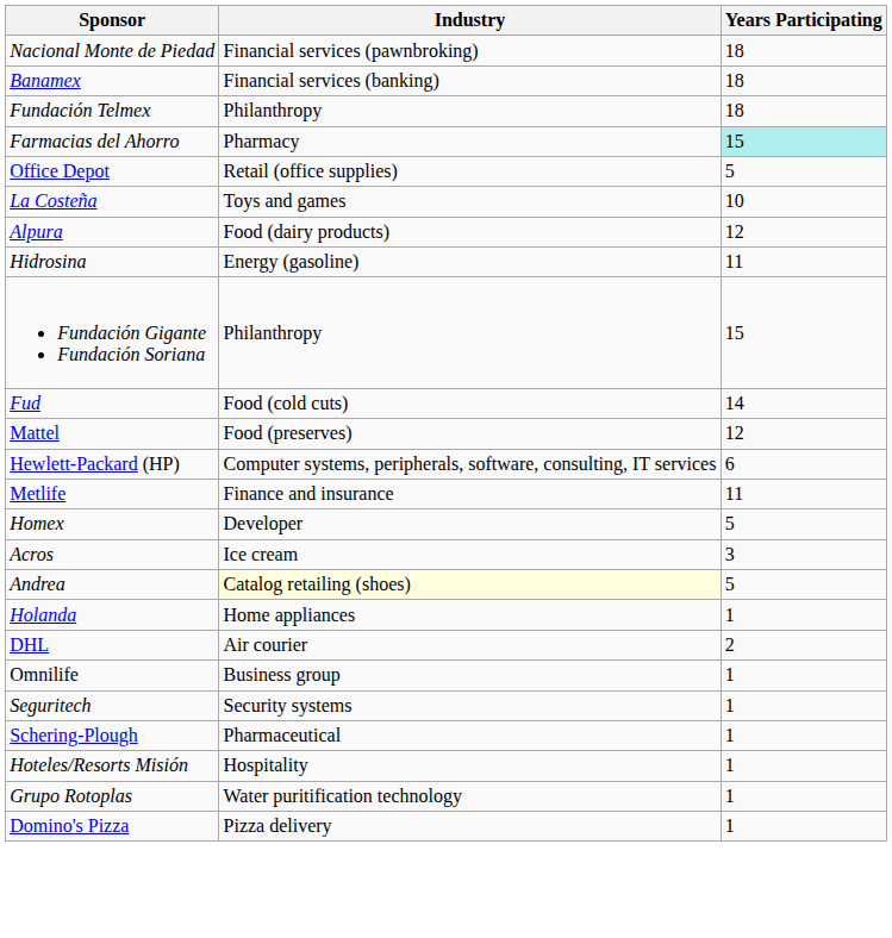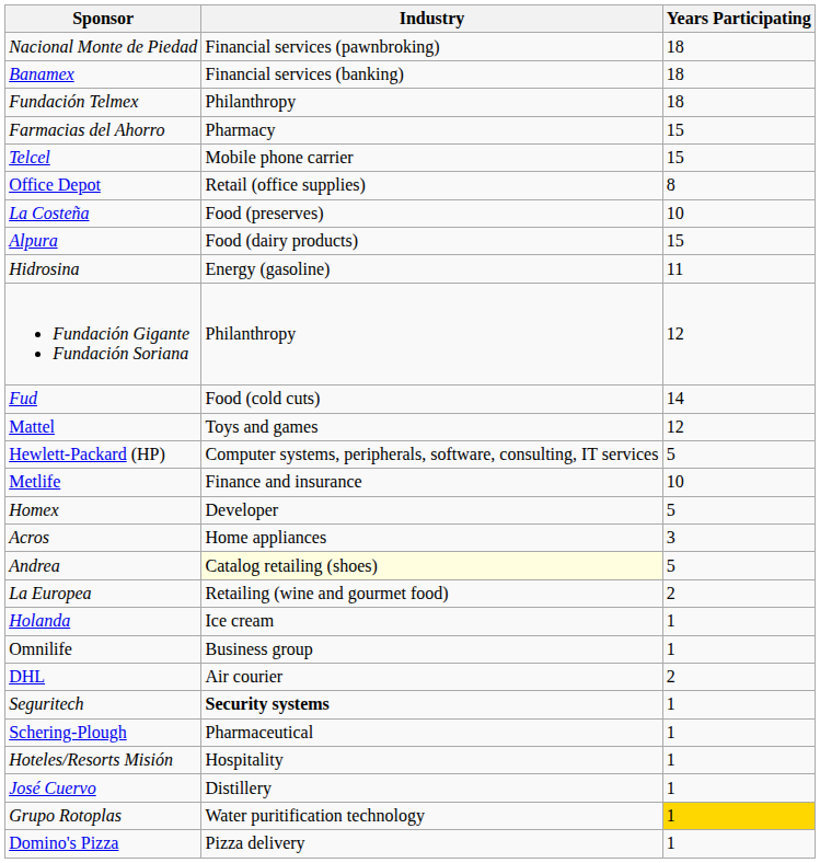 <table class="wikitable">
 <tr>
 <th>Sponsor</th>
 <th>Industry</th>
 <th>Years Participating</th>
 </tr>
 <tr>
 <td><em>Nacional Monte de Piedad</em></td>
 <td>Financial services (pawnbroking)</td>
 <td>18</td>
 </tr>
 <tr>
 <td><em><a href='#'>Banamex</a></em></td>
 <td>Financial services (banking)</td>
 <td>18</td>
 </tr>
 <tr>
 <td><em>Fundación Telmex</em></td>
 <td>Philanthropy</td>
 <td>18</td>
 </tr>
 <tr>
 <td><em>Farmacias del Ahorro</em></td>
 <td>Pharmacy</td>
-<td style="background: paleturquoise;">15</td>
+<td>15</td>
+</tr>
+<tr>
+<td><em><a href='#'>Telcel</a></em></td>
+<td>Mobile phone carrier</td>
+<td>15</td>
 </tr>
 <tr>
 <td><a href='#'>Office Depot</a></td>
 <td>Retail (office supplies)</td>
-<td>5</td>
+<td>8</td>
 </tr>
 <tr>
 <td><em><a href='#'>La Costeña</a></em></td>
-<td>Toys and games</td>
+<td>Food (preserves)</td>
 <td>10</td>
 </tr>
 <tr>
 <td><em><a href='#'>Alpura</a></em></td>
 <td>Food (dairy products)</td>
-<td>12</td>
+<td>15</td>
 </tr>
 <tr>
 <td><em>Hidrosina</em></td>
 <td>Energy (gasoline)</td>
 <td>11</td>
 </tr>
 <tr>
 <td><br><ul><li><em>Fundación Gigante</em></li><li><em>Fundación Soriana</em></li></ul></td>
 <td>Philanthropy</td>
-<td>15</td>
+<td>12</td>
 </tr>
 <tr>
 <td><em><a href='#'>Fud</a></em></td>
 <td>Food (cold cuts)</td>
 <td>14</td>
 </tr>
 <tr>
 <td><a href='#'>Mattel</a></td>
-<td>Food (preserves)</td>
+<td>Toys and games</td>
 <td>12</td>
 </tr>
 <tr>
 <td><a href='#'>Hewlett-Packard</a> (HP)</td>
 <td>Computer systems, peripherals, software, consulting, IT services</td>
-<td>6</td>
+<td>5</td>
 </tr>
 <tr>
 <td><a href='#'>Metlife</a></td>
 <td>Finance and insurance</td>
-<td>11</td>
+<td>10</td>
 </tr>
 <tr>
 <td><em>Homex</em></td>
 <td>Developer</td>
 <td>5</td>
 </tr>
 <tr>
 <td><em>Acros</em></td>
-<td>Ice cream</td>
+<td>Home appliances</td>
 <td>3</td>
 </tr>
 <tr>
 <td><em>Andrea</em></td>
 <td style="background: lightyellow;">Catalog retailing (shoes)</td>
 <td>5</td>
 </tr>
 <tr>
+<td><em>La Europea</em></td>
+<td>Retailing (wine and gourmet food)</td>
+<td>2</td>
+</tr>
+<tr>
 <td><em><a href='#'>Holanda</a></em></td>
-<td>Home appliances</td>
+<td>Ice cream</td>
+<td>1</td>
+</tr>
+<tr>
+<td>Omnilife</td>
+<td>Business group</td>
 <td>1</td>
 </tr>
 <tr>
 <td><a href='#'>DHL</a></td>
 <td>Air courier</td>
 <td>2</td>
 </tr>
 <tr>
-<td>Omnilife</td>
-<td>Business group</td>
-<td>1</td>
-</tr>
-<tr>
 <td><em>Seguritech</em></td>
-<td>Security systems</td>
+<td><strong>Security systems</strong></td>
 <td>1</td>
 </tr>
 <tr>
 <td><a href='#'>Schering-Plough</a></td>
 <td>Pharmaceutical</td>
 <td>1</td>
 </tr>
 <tr>
 <td><em>Hoteles/Resorts Misión</em></td>
 <td>Hospitality</td>
 <td>1</td>
 </tr>
 <tr>
+<td><em><a href='#'>José Cuervo</a></em></td>
+<td>Distillery</td>
+<td>1</td>
+</tr>
+<tr>
 <td><em>Grupo Rotoplas</em></td>
 <td>Water puritification technology</td>
-<td>1</td>
+<td style="background: gold;">1</td>
 </tr>
 <tr>
 <td><a href='#'>Domino's Pizza</a></td>
 <td>Pizza delivery</td>
 <td>1</td>
 </tr>
 </table>
